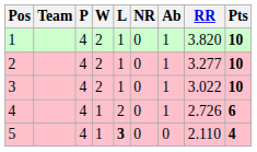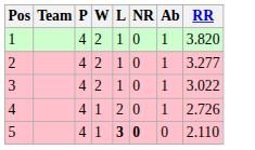 <table class="wikitable">
 <tr>
 <th>Pos</th>
 <th>Team</th>
 <th>P</th>
 <th>W</th>
 <th>L</th>
 <th>NR</th>
 <th>Ab</th>
 <th><a href='#'>RR</a></th>
-<th>Pts</th>
 </tr>
 <tr bgcolor="#ccffcc">
 <td>1</td>
 <td></td>
 <td>4</td>
 <td>2</td>
 <td>1</td>
 <td>0</td>
 <td>1</td>
 <td>3.820</td>
-<td><strong>10</strong></td>
 </tr>
 <tr bgcolor=pink>
 <td>2</td>
 <td></td>
 <td>4</td>
 <td>2</td>
 <td>1</td>
 <td>0</td>
 <td>1</td>
 <td>3.277</td>
-<td><strong>10</strong></td>
 </tr>
 <tr bgcolor=pink>
 <td>3</td>
 <td></td>
 <td>4</td>
 <td>2</td>
 <td>1</td>
 <td>0</td>
 <td>1</td>
 <td>3.022</td>
-<td><strong>10</strong></td>
 </tr>
 <tr bgcolor=pink>
 <td>4</td>
 <td></td>
 <td>4</td>
 <td>1</td>
 <td>2</td>
 <td>0</td>
 <td>1</td>
 <td>2.726</td>
-<td><strong>6</strong></td>
 </tr>
 <tr bgcolor=pink>
 <td>5</td>
 <td></td>
 <td>4</td>
 <td>1</td>
 <td><strong>3</strong></td>
-<td>0</td>
+<td><strong>0</strong></td>
 <td>0</td>
 <td>2.110</td>
-<td><strong>4</strong></td>
 </tr>
 </table>
